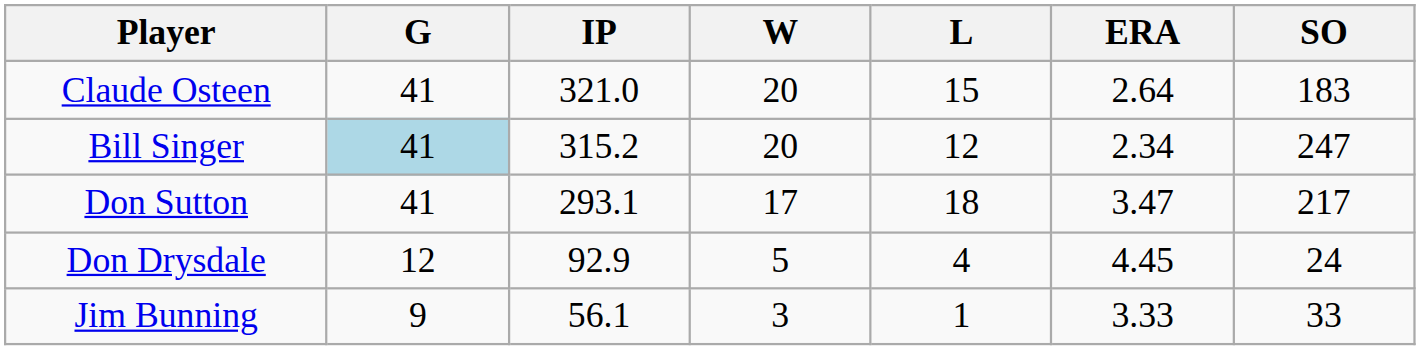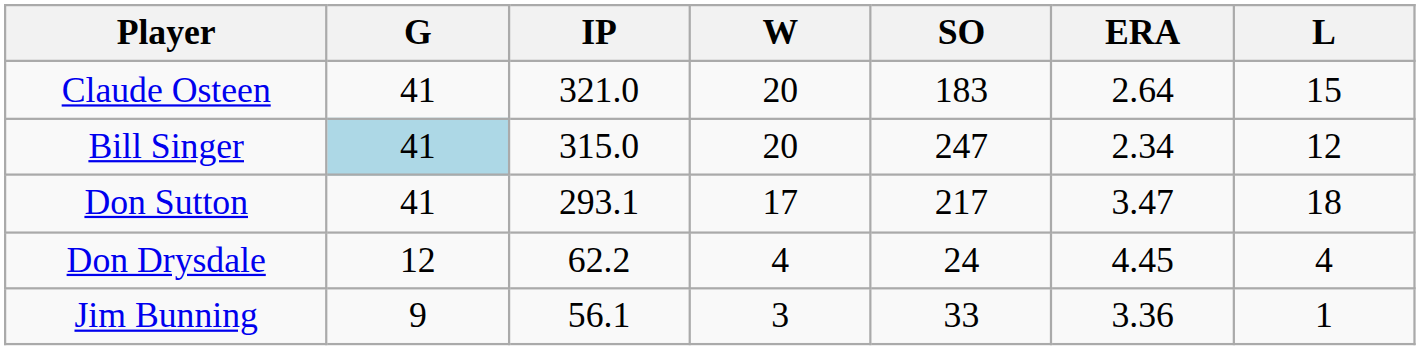 <table class="wikitable sortable">
 <tr>
 <th bgcolor="#DDDDFF" width="16%">Player</th>
 <th bgcolor="#DDDDFF" width="9%">G</th>
 <th bgcolor="#DDDDFF" width="9%">IP</th>
 <th bgcolor="#DDDDFF" width="9%">W</th>
+<th bgcolor="#DDDDFF" width="9%">SO</th>
+<th bgcolor="#DDDDFF" width="9%">ERA</th>
 <th bgcolor="#DDDDFF" width="9%">L</th>
-<th bgcolor="#DDDDFF" width="9%">ERA</th>
-<th bgcolor="#DDDDFF" width="9%">SO</th>
 </tr>
 <tr align="center">
 <td><a href='#'>Claude Osteen</a></td>
 <td>41</td>
 <td>321.0</td>
 <td>20</td>
+<td>183</td>
+<td>2.64</td>
 <td>15</td>
-<td>2.64</td>
-<td>183</td>
 </tr>
 <tr align="center">
 <td><a href='#'>Bill Singer</a></td>
 <td style="background: lightblue;">41</td>
-<td>315.2</td>
+<td>315.0</td>
 <td>20</td>
+<td>247</td>
+<td>2.34</td>
 <td>12</td>
-<td>2.34</td>
-<td>247</td>
 </tr>
 <tr align="center">
 <td><a href='#'>Don Sutton</a></td>
 <td>41</td>
 <td>293.1</td>
 <td>17</td>
+<td>217</td>
+<td>3.47</td>
 <td>18</td>
-<td>3.47</td>
-<td>217</td>
 </tr>
 <tr align="center">
 <td><a href='#'>Don Drysdale</a></td>
 <td>12</td>
-<td>92.9</td>
-<td>5</td>
+<td>62.2</td>
 <td>4</td>
+<td>24</td>
 <td>4.45</td>
-<td>24</td>
+<td>4</td>
 </tr>
 <tr align="center">
 <td><a href='#'>Jim Bunning</a></td>
 <td>9</td>
 <td>56.1</td>
 <td>3</td>
+<td>33</td>
+<td>3.36</td>
 <td>1</td>
-<td>3.33</td>
-<td>33</td>
 </tr>
 </table>
